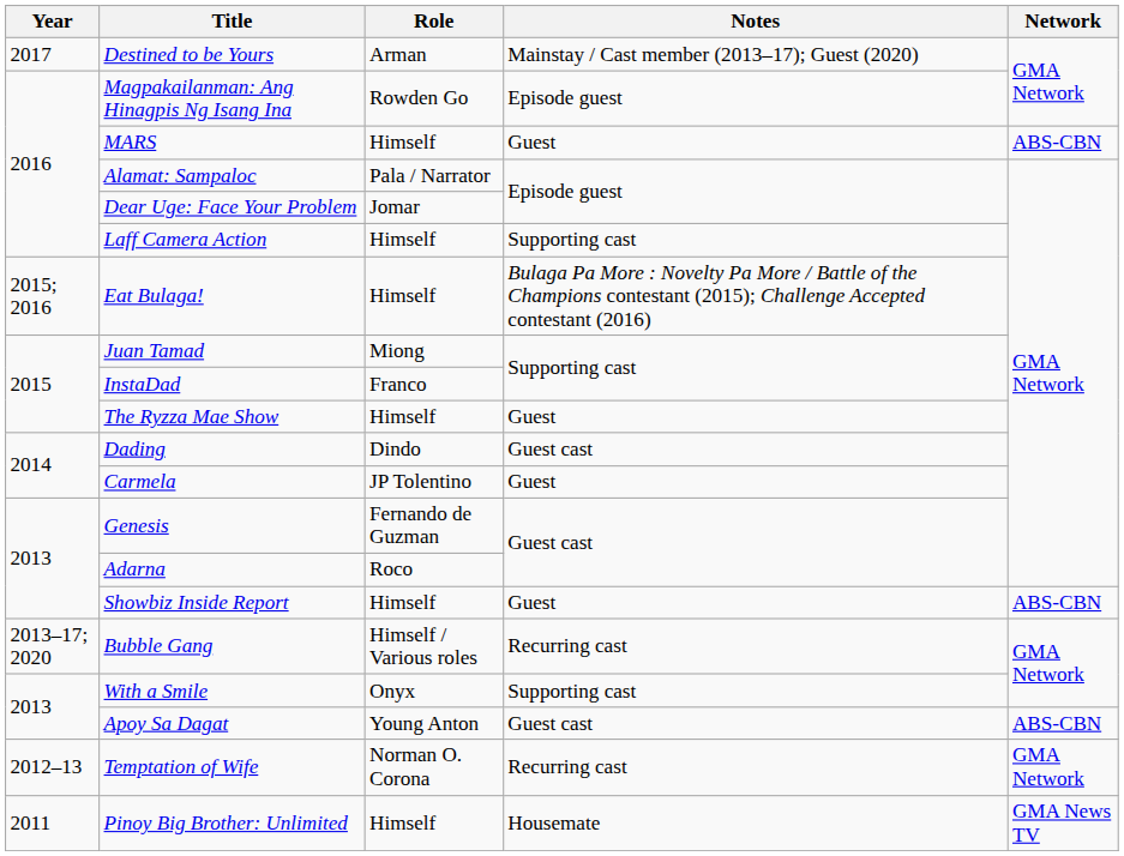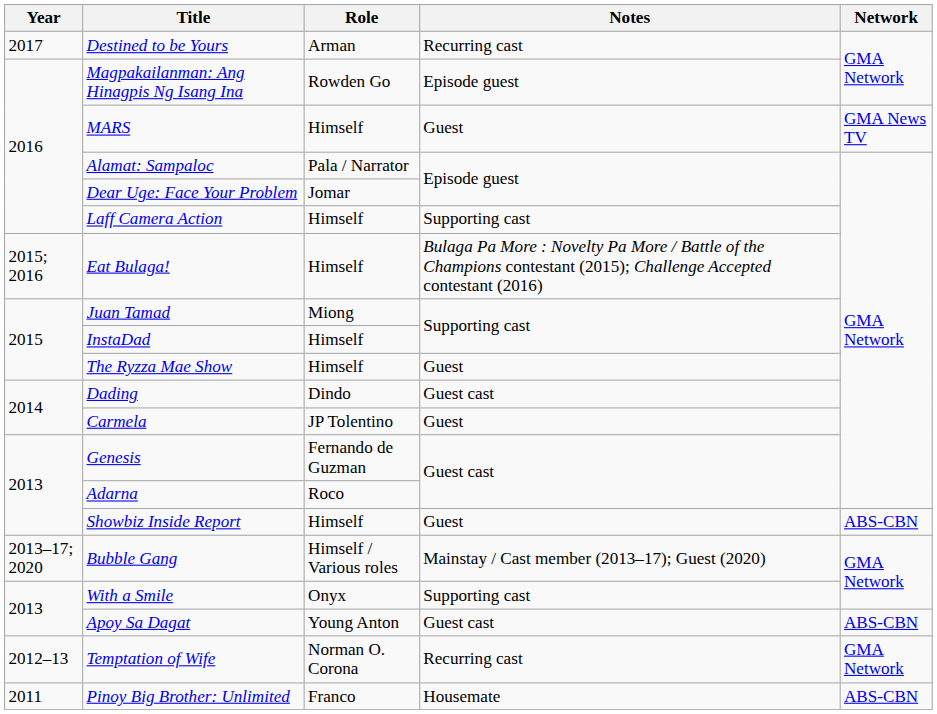 <table class="wikitable sortable">
 <tr>
 <th>Year</th>
 <th>Title</th>
 <th>Role</th>
 <th>Notes</th>
 <th>Network</th>
 </tr>
 <tr>
 <td>2017</td>
 <td><em><a href='#'>Destined to be Yours</a></em></td>
 <td>Arman</td>
-<td>Mainstay / Cast member (2013–17); Guest (2020)</td>
+<td>Recurring cast</td>
 <td rowspan="2"><a href='#'>GMA Network</a></td>
 </tr>
 <tr>
 <td rowspan="5">2016</td>
 <td><em><a href='#'>Magpakailanman: Ang Hinagpis Ng Isang Ina</a></em></td>
 <td>Rowden Go</td>
 <td>Episode guest</td>
 </tr>
 <tr>
 <td><em><a href='#'>MARS</a></em></td>
 <td>Himself</td>
 <td>Guest</td>
-<td><a href='#'>ABS-CBN</a></td>
+<td><a href='#'>GMA News TV</a></td>
 </tr>
 <tr>
 <td><em><a href='#'>Alamat: Sampaloc</a></em></td>
 <td>Pala / Narrator</td>
 <td rowspan="2">Episode guest</td>
 <td rowspan="11"><a href='#'>GMA Network</a></td>
 </tr>
 <tr>
 <td><em><a href='#'>Dear Uge: Face Your Problem</a></em></td>
 <td>Jomar</td>
 </tr>
 <tr>
 <td><em><a href='#'>Laff Camera Action</a></em></td>
 <td>Himself</td>
 <td>Supporting cast</td>
 </tr>
 <tr>
 <td>2015; 2016</td>
 <td><em><a href='#'>Eat Bulaga!</a></em></td>
 <td>Himself</td>
 <td><em>Bulaga Pa More : Novelty Pa More / Battle of the Champions</em> contestant (2015); <em>Challenge Accepted</em> contestant (2016)</td>
 </tr>
 <tr>
 <td rowspan="3">2015</td>
 <td><em><a href='#'>Juan Tamad</a></em></td>
 <td>Miong</td>
 <td rowspan="2">Supporting cast</td>
 </tr>
 <tr>
 <td><em><a href='#'>InstaDad</a></em></td>
-<td>Franco</td>
+<td>Himself</td>
 </tr>
 <tr>
 <td><em><a href='#'>The Ryzza Mae Show</a></em></td>
 <td>Himself</td>
 <td>Guest</td>
 </tr>
 <tr>
 <td rowspan=2>2014</td>
 <td><em><a href='#'>Dading</a></em></td>
 <td>Dindo</td>
 <td>Guest cast</td>
 </tr>
 <tr>
 <td><em><a href='#'>Carmela</a></em></td>
 <td>JP Tolentino</td>
 <td>Guest</td>
 </tr>
 <tr>
 <td rowspan="3">2013</td>
 <td><em><a href='#'>Genesis</a></em></td>
 <td>Fernando de Guzman</td>
 <td rowspan="2">Guest cast</td>
 </tr>
 <tr>
 <td><em><a href='#'>Adarna</a></em></td>
 <td>Roco</td>
 </tr>
 <tr>
 <td><em><a href='#'>Showbiz Inside Report</a></em></td>
 <td>Himself</td>
 <td>Guest</td>
 <td><a href='#'>ABS-CBN</a></td>
 </tr>
 <tr>
 <td>2013–17; 2020</td>
 <td><em><a href='#'>Bubble Gang</a></em></td>
 <td>Himself / Various roles</td>
-<td>Recurring cast</td>
+<td>Mainstay / Cast member (2013–17); Guest (2020)</td>
 <td rowspan="2"><a href='#'>GMA Network</a></td>
 </tr>
 <tr>
 <td rowspan="2">2013</td>
 <td><em><a href='#'>With a Smile</a></em></td>
 <td>Onyx</td>
 <td>Supporting cast</td>
 </tr>
 <tr>
 <td><em><a href='#'>Apoy Sa Dagat</a></em></td>
 <td>Young Anton</td>
 <td>Guest cast</td>
 <td><a href='#'>ABS-CBN</a></td>
 </tr>
 <tr>
 <td>2012–13</td>
 <td><em><a href='#'>Temptation of Wife</a></em></td>
 <td>Norman O. Corona</td>
 <td>Recurring cast</td>
 <td><a href='#'>GMA Network</a></td>
 </tr>
 <tr>
 <td>2011</td>
 <td><em><a href='#'>Pinoy Big Brother: Unlimited</a></em></td>
-<td>Himself</td>
+<td>Franco</td>
 <td>Housemate</td>
-<td><a href='#'>GMA News TV</a></td>
+<td><a href='#'>ABS-CBN</a></td>
 </tr>
 </table>
